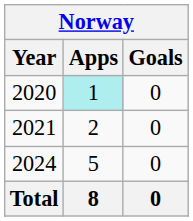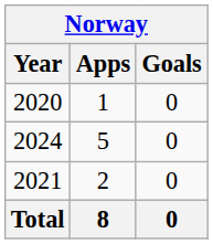 <table class="wikitable" style="text-align:center">
 <tr>
 <th colspan=3><a href='#'>Norway</a></th>
 </tr>
 <tr>
 <th>Year</th>
 <th>Apps</th>
 <th>Goals</th>
 </tr>
 <tr>
 <td>2020</td>
-<td style="background: paleturquoise;">1</td>
+<td>1</td>
+<td>0</td>
+</tr>
+<tr>
+<td>2024</td>
+<td>5</td>
 <td>0</td>
 </tr>
 <tr>
 <td>2021</td>
 <td>2</td>
 <td>0</td>
 </tr>
 <tr>
-<td>2024</td>
-<td>5</td>
-<td>0</td>
-</tr>
-<tr>
 <th>Total</th>
 <th>8</th>
 <th>0</th>
 </tr>
 </table>
